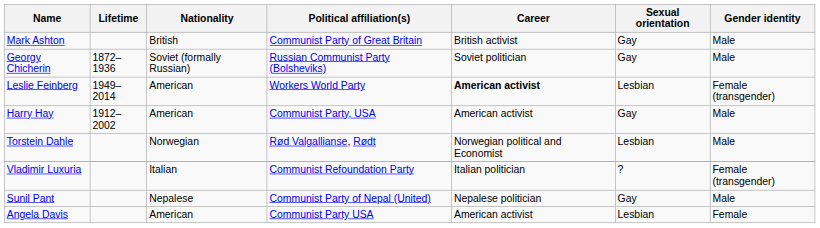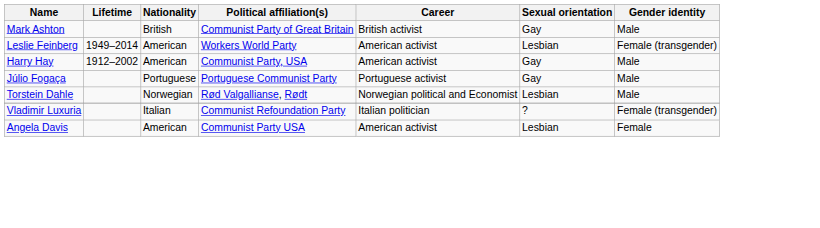 <table class="wikitable sortable">
 <tr>
 <th>Name</th>
 <th>Lifetime</th>
 <th>Nationality</th>
 <th>Political affiliation(s)</th>
 <th>Career</th>
 <th>Sexual orientation</th>
 <th>Gender identity</th>
 </tr>
 <tr valign="top">
 <td><a href='#'>Mark Ashton</a></td>
 <td></td>
 <td>British</td>
 <td><a href='#'>Communist Party of Great Britain</a></td>
 <td>British activist</td>
 <td>Gay</td>
 <td>Male</td>
 </tr>
 <tr valign="top">
-<td><a href='#'>Georgy Chicherin</a></td>
-<td>1872–1936</td>
-<td>Soviet (formally Russian)</td>
-<td><a href='#'>Russian Communist Party (Bolsheviks)</a></td>
-<td>Soviet politician</td>
-<td>Gay</td>
-<td>Male</td>
-</tr>
-<tr valign="top">
 <td><a href='#'>Leslie Feinberg</a></td>
 <td>1949–2014</td>
 <td>American</td>
 <td><a href='#'>Workers World Party</a></td>
-<td><strong>American activist</strong></td>
+<td>American activist</td>
 <td>Lesbian</td>
 <td>Female (transgender)</td>
 </tr>
 <tr valign="top">
 <td><a href='#'>Harry Hay</a></td>
 <td>1912–2002</td>
 <td>American</td>
 <td><a href='#'>Communist Party, USA</a></td>
 <td>American activist</td>
+<td>Gay</td>
+<td>Male</td>
+</tr>
+<tr>
+<td><a href='#'>Júlio Fogaça</a></td>
+<td></td>
+<td>Portuguese</td>
+<td><a href='#'>Portuguese Communist Party</a></td>
+<td>Portuguese activist</td>
 <td>Gay</td>
 <td>Male</td>
 </tr>
 <tr valign="top">
 <td><a href='#'>Torstein Dahle</a></td>
 <td></td>
 <td>Norwegian</td>
 <td><a href='#'>Rød Valgallianse</a>, <a href='#'>Rødt</a></td>
 <td>Norwegian political and Economist</td>
 <td>Lesbian</td>
 <td>Male</td>
 </tr>
 <tr valign="top">
 </tr>
 <tr valign="top">
 <td><a href='#'>Vladimir Luxuria</a></td>
 <td></td>
 <td>Italian</td>
 <td><a href='#'>Communist Refoundation Party</a></td>
 <td>Italian politician</td>
 <td>?</td>
 <td>Female (transgender)</td>
 </tr>
 <tr valign="top">
-<td><a href='#'>Sunil Pant</a></td>
-<td></td>
-<td>Nepalese</td>
-<td><a href='#'>Communist Party of Nepal (United)</a></td>
-<td>Nepalese politician</td>
-<td>Gay</td>
-<td>Male</td>
-</tr>
-<tr valign="top">
 <td><a href='#'>Angela Davis</a></td>
 <td></td>
 <td>American</td>
 <td><a href='#'>Communist Party USA</a></td>
 <td>American activist</td>
 <td>Lesbian</td>
 <td>Female</td>
 </tr>
 </table>
